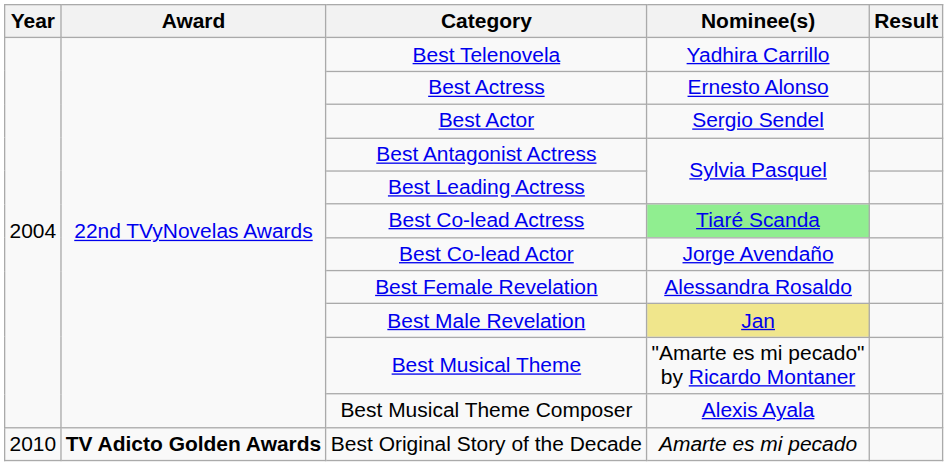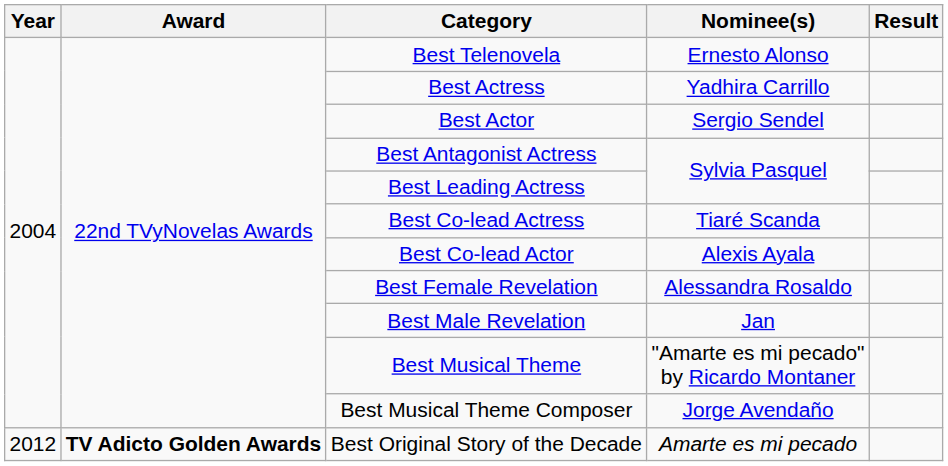 <table class="wikitable plainrowheaders" style="text-align:center;">
 <tr>
 <th scope="col">Year</th>
 <th scope="col">Award</th>
 <th scope="col">Category</th>
 <th scope="col">Nominee(s)</th>
 <th scope="col">Result</th>
 </tr>
 <tr>
 <td rowspan=11>2004</td>
 <td rowspan=11><a href='#'>22nd TVyNovelas Awards</a></td>
 <td><a href='#'>Best Telenovela</a></td>
-<td><a href='#'>Yadhira Carrillo</a></td>
+<td><a href='#'>Ernesto Alonso</a></td>
 <td></td>
 </tr>
 <tr>
 <td><a href='#'>Best Actress</a></td>
-<td><a href='#'>Ernesto Alonso</a></td>
+<td><a href='#'>Yadhira Carrillo</a></td>
 <td></td>
 </tr>
 <tr>
 <td><a href='#'>Best Actor</a></td>
 <td><a href='#'>Sergio Sendel</a></td>
 <td></td>
 </tr>
 <tr>
 <td><a href='#'>Best Antagonist Actress</a></td>
 <td rowspan=2><a href='#'>Sylvia Pasquel</a></td>
 <td></td>
 </tr>
 <tr>
 <td><a href='#'>Best Leading Actress</a></td>
 <td></td>
 </tr>
 <tr>
 <td><a href='#'>Best Co-lead Actress</a></td>
-<td style="background: lightgreen;"><a href='#'>Tiaré Scanda</a></td>
+<td><a href='#'>Tiaré Scanda</a></td>
 <td></td>
 </tr>
 <tr>
 <td><a href='#'>Best Co-lead Actor</a></td>
-<td><a href='#'>Jorge Avendaño</a></td>
+<td><a href='#'>Alexis Ayala</a></td>
 <td></td>
 </tr>
 <tr>
 <td><a href='#'>Best Female Revelation</a></td>
 <td><a href='#'>Alessandra Rosaldo</a></td>
 <td></td>
 </tr>
 <tr>
 <td><a href='#'>Best Male Revelation</a></td>
-<td style="background: khaki;"><a href='#'>Jan</a></td>
+<td><a href='#'>Jan</a></td>
 <td></td>
 </tr>
 <tr>
 <td><a href='#'>Best Musical Theme</a></td>
 <td>"Amarte es mi pecado" <br> by <a href='#'>Ricardo Montaner</a></td>
 <td></td>
 </tr>
 <tr>
 <td>Best Musical Theme Composer</td>
-<td><a href='#'>Alexis Ayala</a></td>
+<td><a href='#'>Jorge Avendaño</a></td>
 <td></td>
 </tr>
 <tr>
-<td>2010</td>
+<td>2012</td>
 <td><strong>TV Adicto Golden Awards</strong></td>
 <td>Best Original Story of the Decade</td>
 <td><em>Amarte es mi pecado</em></td>
 <td></td>
 </tr>
 </table>
